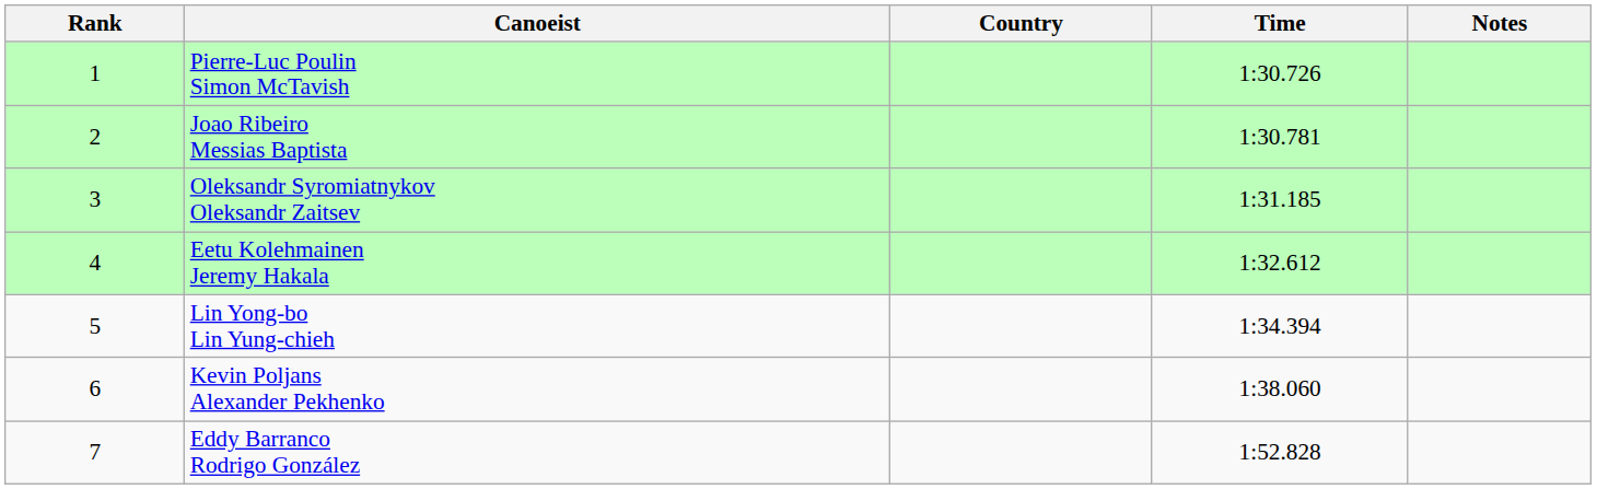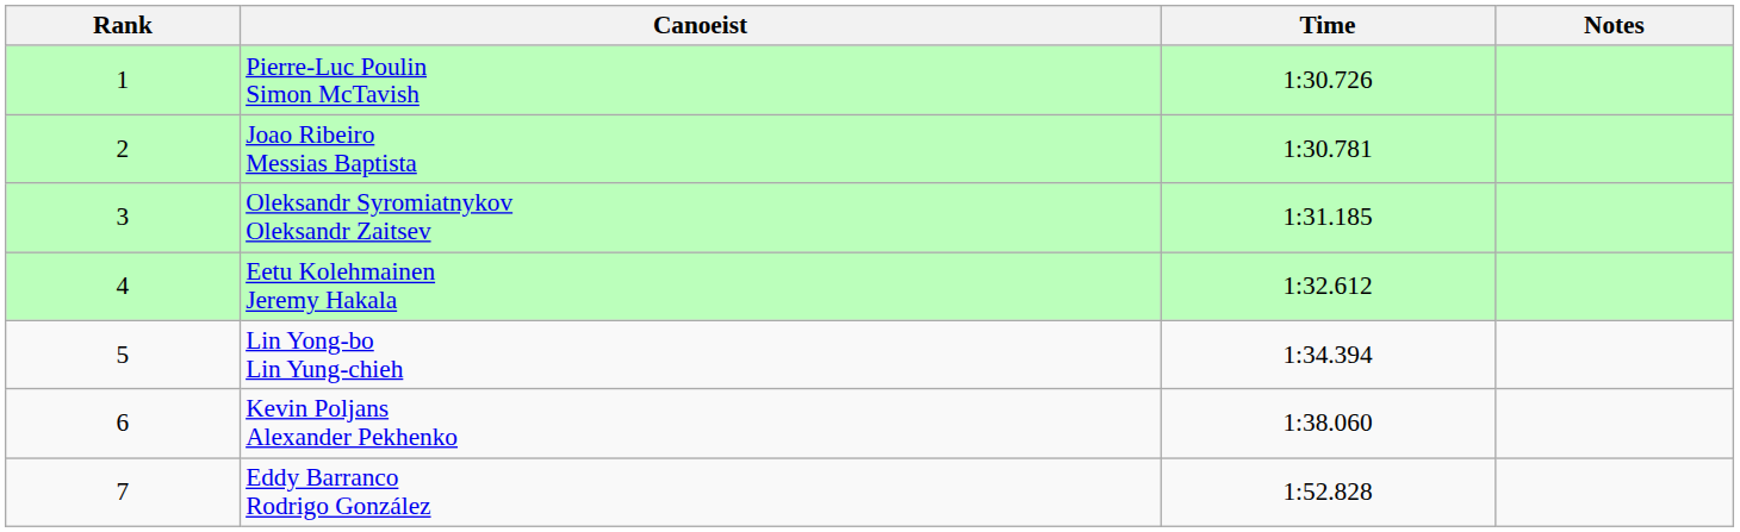 <table class="wikitable" style="text-align:center;width: 55%">
 <tr>
 <th>Rank</th>
 <th>Canoeist</th>
-<th>Country</th>
 <th>Time</th>
 <th>Notes</th>
 </tr>
 <tr bgcolor=bbffbb>
 <td>1</td>
 <td align="left"><a href='#'>Pierre-Luc Poulin</a><br><a href='#'>Simon McTavish</a></td>
-<td align="left"></td>
 <td>1:30.726</td>
 <td></td>
 </tr>
 <tr bgcolor=bbffbb>
 <td>2</td>
 <td align="left"><a href='#'>Joao Ribeiro</a><br><a href='#'>Messias Baptista</a></td>
-<td align="left"></td>
 <td>1:30.781</td>
 <td></td>
 </tr>
 <tr bgcolor=bbffbb>
 <td>3</td>
 <td align="left"><a href='#'>Oleksandr Syromiatnykov</a><br><a href='#'>Oleksandr Zaitsev</a></td>
-<td align="left"></td>
 <td>1:31.185</td>
 <td></td>
 </tr>
 <tr bgcolor=bbffbb>
 <td>4</td>
 <td align="left"><a href='#'>Eetu Kolehmainen</a><br><a href='#'>Jeremy Hakala</a></td>
-<td align="left"></td>
 <td>1:32.612</td>
 <td></td>
 </tr>
 <tr>
 <td>5</td>
 <td align="left"><a href='#'>Lin Yong-bo</a><br><a href='#'>Lin Yung-chieh</a></td>
-<td align="left"></td>
 <td>1:34.394</td>
 <td></td>
 </tr>
 <tr>
 <td>6</td>
 <td align="left"><a href='#'>Kevin Poljans</a><br><a href='#'>Alexander Pekhenko</a></td>
-<td align="left"></td>
 <td>1:38.060</td>
 <td></td>
 </tr>
 <tr>
 <td>7</td>
 <td align="left"><a href='#'>Eddy Barranco</a><br><a href='#'>Rodrigo González</a></td>
-<td align="left"></td>
 <td>1:52.828</td>
 <td></td>
 </tr>
 </table>
